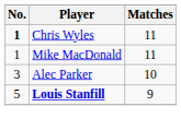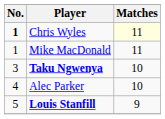 <table class="wikitable sortable"  style="text-align: center;">
 <tr>
 </tr>
 <tr>
 <th>No.</th>
 <th>Player</th>
 <th>Matches</th>
 </tr>
 <tr>
 <td><strong>1</strong></td>
 <td align=left><a href='#'>Chris Wyles</a></td>
-<td>11</td>
+<td style="background: lightyellow;">11</td>
 </tr>
 <tr>
 <td>1</td>
 <td align=left><a href='#'>Mike MacDonald</a></td>
 <td>11</td>
 </tr>
 <tr>
 <td>3</td>
+<td align=left><strong><a href='#'>Taku Ngwenya</a></strong></td>
+<td>10</td>
+</tr>
+<tr>
+<td>4</td>
 <td align=left><a href='#'>Alec Parker</a></td>
 <td>10</td>
 </tr>
 <tr>
 <td>5</td>
 <td align=left><strong><a href='#'>Louis Stanfill</a></strong></td>
 <td>9</td>
 </tr>
 <tr>
 </tr>
 </table>
